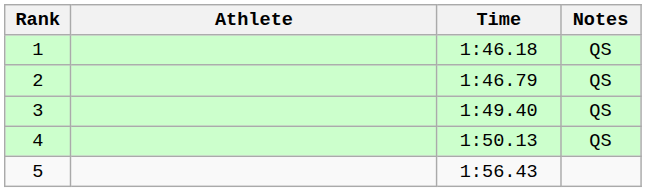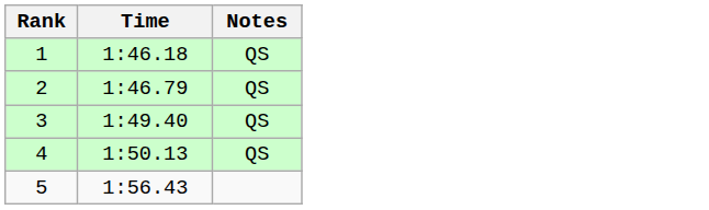 <table class=wikitable style="text-align:center">
 <tr>
 <th width=40>Rank</th>
-<th width=250>Athlete</th>
 <th width=80>Time</th>
 <th width=50>Notes</th>
 </tr>
 <tr bgcolor="ccffcc">
 <td>1</td>
-<td align=left></td>
 <td>1:46.18</td>
 <td>QS</td>
 </tr>
 <tr bgcolor="ccffcc">
 <td>2</td>
-<td align=left></td>
 <td>1:46.79</td>
 <td>QS</td>
 </tr>
 <tr bgcolor="ccffcc">
 <td>3</td>
-<td align=left></td>
 <td>1:49.40</td>
 <td>QS</td>
 </tr>
 <tr bgcolor="ccffcc">
 <td>4</td>
-<td align=left></td>
 <td>1:50.13</td>
 <td>QS</td>
 </tr>
 <tr>
 <td>5</td>
-<td align=left></td>
 <td>1:56.43</td>
 <td></td>
 </tr>
 </table>
